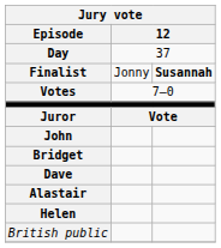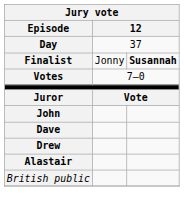 <table class="wikitable" style="text-align:center">
 <tr>
 <th colspan="3">Jury vote</th>
 </tr>
 <tr>
 <th>Episode</th>
 <th colspan="2">12</th>
 </tr>
 <tr>
 <th>Day</th>
 <td colspan="2">37</td>
 </tr>
 <tr>
 <th>Finalist</th>
 <td>Jonny</td>
 <td><strong>Susannah</strong></td>
 </tr>
 <tr>
 <th>Votes</th>
 <td colspan=2>7–0</td>
 </tr>
 <tr>
 <td colspan=3 bgcolor=black></td>
 </tr>
 <tr>
 <th>Juror</th>
 <th colspan="2">Vote</th>
 </tr>
 <tr>
 <th>John</th>
 <td></td>
 <td></td>
 </tr>
 <tr>
-<th>Bridget</th>
-<td></td>
-<td></td>
-</tr>
-<tr>
 <th>Dave</th>
 <td></td>
 <td></td>
 </tr>
 <tr>
-<th>Alastair</th>
+<th>Drew</th>
 <td></td>
 <td></td>
 </tr>
 <tr>
-<th>Helen</th>
+<th>Alastair</th>
 <td></td>
 <td></td>
 </tr>
 <tr>
 <th scope="row" style="text-align:left;font-weight:normal"><em>British public</em></th>
 <td></td>
 <td></td>
 </tr>
 <tr>
 </tr>
 </table>
